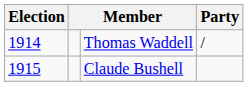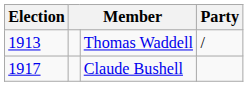 <table class="wikitable" style='border-style: none none none none;'>
 <tr>
 <th>Election</th>
 <th colspan="2">Member</th>
 <th>Party</th>
 </tr>
 <tr>
-<td><a href='#'>1914</a></td>
+<td><a href='#'>1913</a></td>
 <td> </td>
 <td><a href='#'>Thomas Waddell</a></td>
 <td> / </td>
 </tr>
 <tr>
-<td><a href='#'>1915</a></td>
+<td><a href='#'>1917</a></td>
 <td> </td>
 <td><a href='#'>Claude Bushell</a></td>
 <td></td>
 </tr>
 </table>
